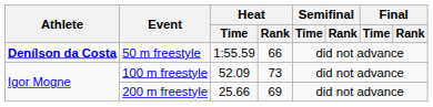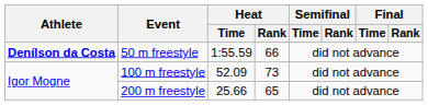 <table class=wikitable style="font-size:90%">
 <tr>
 <th rowspan="2">Athlete</th>
 <th rowspan="2">Event</th>
 <th colspan="2">Heat</th>
 <th colspan="2">Semifinal</th>
 <th colspan="2">Final</th>
 </tr>
 <tr style="font-size:95%">
 <th>Time</th>
 <th>Rank</th>
 <th>Time</th>
 <th>Rank</th>
 <th>Time</th>
 <th>Rank</th>
 </tr>
 <tr align=center>
 <td align=left><strong><a href='#'>Denílson da Costa</a></strong></td>
 <td align=left><a href='#'>50 m freestyle</a></td>
 <td>1:55.59</td>
 <td>66</td>
 <td colspan=4>did not advance</td>
 </tr>
 <tr align=center>
 <td align=left rowspan=2><a href='#'>Igor Mogne</a></td>
 <td align=left><a href='#'>100 m freestyle</a></td>
 <td>52.09</td>
 <td>73</td>
 <td colspan=4>did not advance</td>
 </tr>
 <tr align=center>
 <td align=left><a href='#'>200 m freestyle</a></td>
 <td>25.66</td>
-<td>69</td>
+<td>65</td>
 <td colspan=4>did not advance</td>
 </tr>
 </table>
